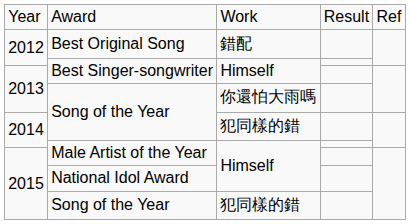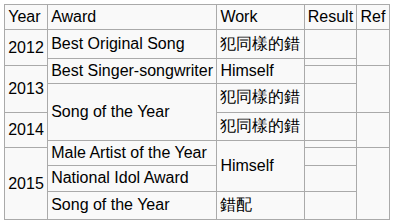 <table class="wikitable">
 <tr>
 <td>Year</td>
 <td>Award</td>
 <td>Work</td>
 <td>Result</td>
 <td>Ref</td>
 </tr>
 <tr>
 <td rowspan="2">2012</td>
 <td>Best Original Song</td>
-<td>錯配</td>
+<td>犯同樣的錯</td>
 <td></td>
 <td rowspan="2"></td>
 </tr>
 <tr>
 <td rowspan="2">Best Singer-songwriter</td>
 <td rowspan="2">Himself</td>
 <td></td>
 </tr>
 <tr>
 <td rowspan="2">2013</td>
 <td></td>
 <td rowspan="2"></td>
 </tr>
 <tr>
 <td rowspan="2">Song of the Year</td>
-<td>你還怕大雨嗎</td>
+<td>犯同樣的錯</td>
 <td></td>
 </tr>
 <tr>
 <td rowspan="2">2014</td>
 <td>犯同樣的錯</td>
 <td></td>
 <td rowspan="2"></td>
 </tr>
 <tr>
 <td rowspan="2">Male Artist of the Year</td>
 <td rowspan="3">Himself</td>
 <td></td>
 </tr>
 <tr>
 <td rowspan="3">2015</td>
 <td></td>
 <td rowspan="3"></td>
 </tr>
 <tr>
 <td>National Idol Award</td>
 <td></td>
 </tr>
 <tr>
 <td>Song of the Year</td>
-<td>犯同樣的錯</td>
+<td>錯配</td>
 <td></td>
 </tr>
 <tr>
 </tr>
 </table>
